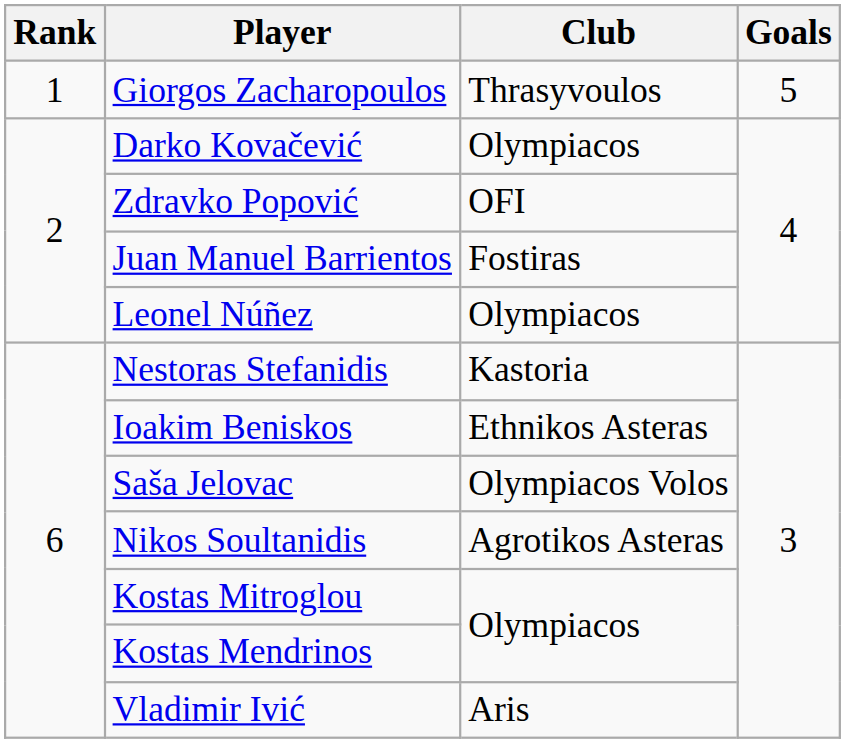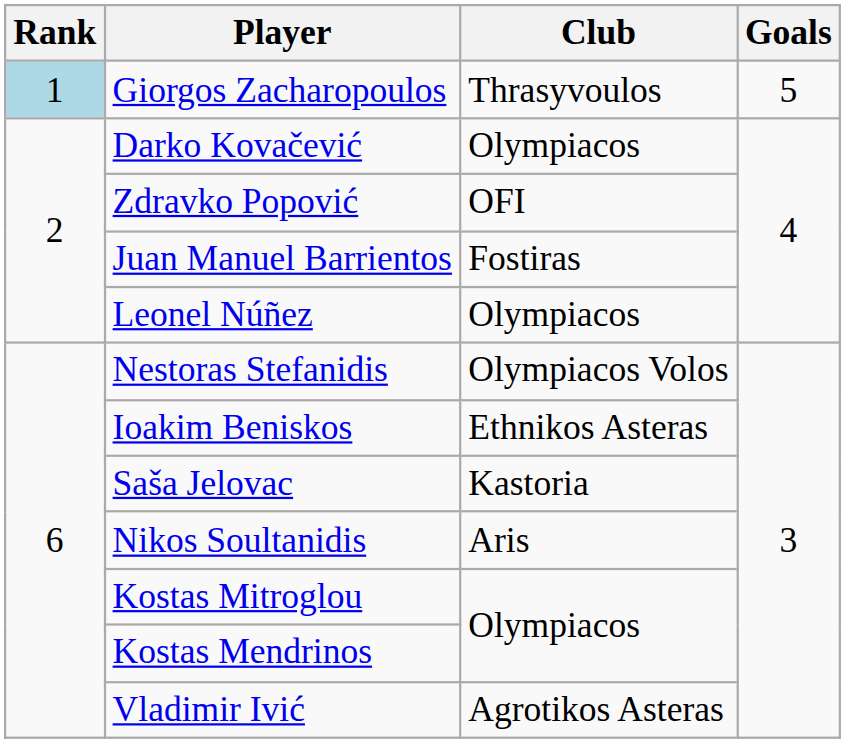 <table class="wikitable sortable" style="text-align:center">
 <tr>
 <th>Rank</th>
 <th>Player</th>
 <th>Club</th>
 <th>Goals</th>
 </tr>
 <tr>
-<td>1</td>
+<td style="background: lightblue;">1</td>
 <td align="left"> <a href='#'>Giorgos Zacharopoulos</a></td>
 <td align="left">Thrasyvoulos</td>
 <td>5</td>
 </tr>
 <tr>
 <td rowspan=4>2</td>
 <td align="left"> <a href='#'>Darko Kovačević</a></td>
 <td align="left">Olympiacos</td>
 <td rowspan=4>4</td>
 </tr>
 <tr>
 <td align="left"> <a href='#'>Zdravko Popović</a></td>
 <td align="left">OFI</td>
 </tr>
 <tr>
 <td align="left"> <a href='#'>Juan Manuel Barrientos</a></td>
 <td align="left">Fostiras</td>
 </tr>
 <tr>
 <td align="left"> <a href='#'>Leonel Núñez</a></td>
 <td align="left">Olympiacos</td>
 </tr>
 <tr>
 <td rowspan=7>6</td>
 <td align="left"> <a href='#'>Nestoras Stefanidis</a></td>
-<td align="left">Kastoria</td>
+<td align="left">Olympiacos Volos</td>
 <td rowspan=7>3</td>
 </tr>
 <tr>
 <td align="left"> <a href='#'>Ioakim Beniskos</a></td>
 <td align="left">Ethnikos Asteras</td>
 </tr>
 <tr>
 <td align="left"> <a href='#'>Saša Jelovac</a></td>
-<td align="left">Olympiacos Volos</td>
+<td align="left">Kastoria</td>
 </tr>
 <tr>
 <td align="left"> <a href='#'>Nikos Soultanidis</a></td>
-<td align="left">Agrotikos Asteras</td>
+<td align="left">Aris</td>
 </tr>
 <tr>
 <td align="left"> <a href='#'>Kostas Mitroglou</a></td>
 <td align="left" rowspan=2>Olympiacos</td>
 </tr>
 <tr>
 <td align="left"> <a href='#'>Kostas Mendrinos</a></td>
 </tr>
 <tr>
 <td align="left"> <a href='#'>Vladimir Ivić</a></td>
-<td align="left">Aris</td>
+<td align="left">Agrotikos Asteras</td>
 </tr>
 </table>
